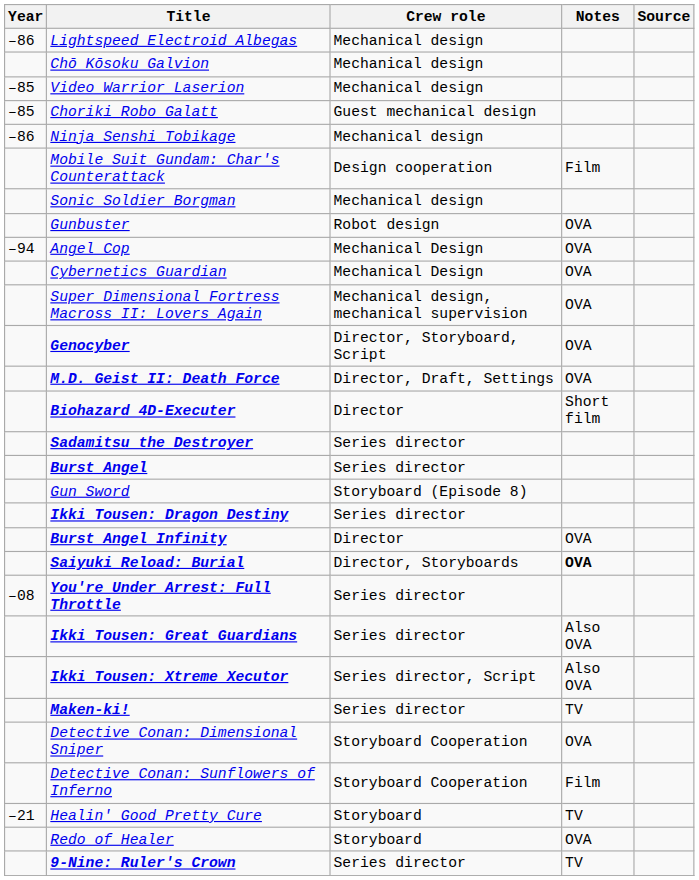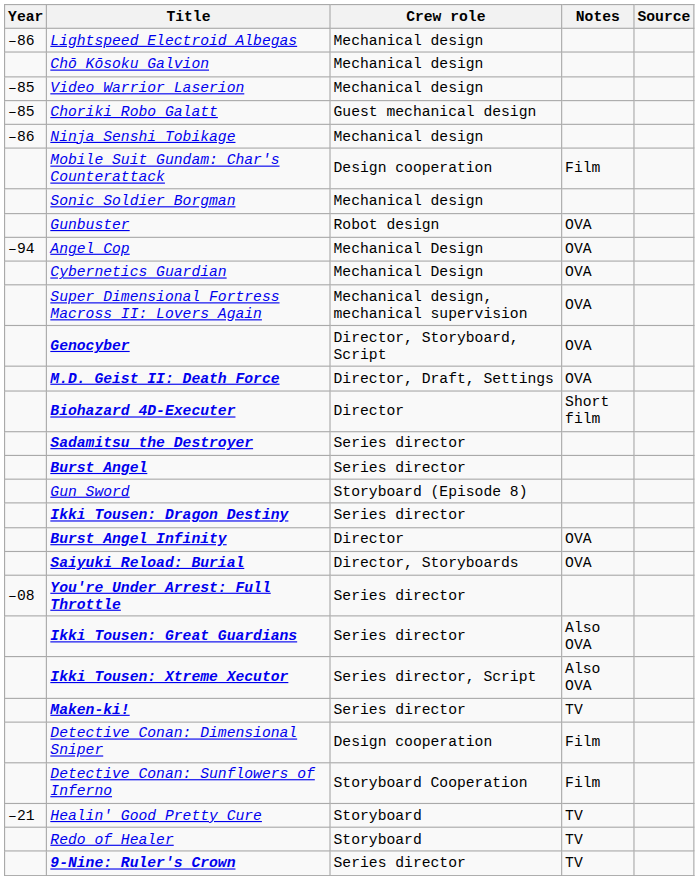 <table class="wikitable sortable plainrowheaders">
 <tr>
 <th>Year</th>
 <th>Title</th>
 <th>Crew role</th>
 <th class="unsortable">Notes</th>
 <th class="unsortable">Source</th>
 </tr>
 <tr>
 <td>–86</td>
 <td><em><a href='#'>Lightspeed Electroid Albegas</a></em></td>
 <td>Mechanical design</td>
 <td></td>
 <td></td>
 </tr>
 <tr>
 <td></td>
 <td><em><a href='#'>Chō Kōsoku Galvion</a></em></td>
 <td>Mechanical design</td>
 <td></td>
 <td></td>
 </tr>
 <tr>
 <td>–85</td>
 <td><em><a href='#'>Video Warrior Laserion</a></em></td>
 <td>Mechanical design</td>
 <td></td>
 <td></td>
 </tr>
 <tr>
 <td>–85</td>
 <td><em><a href='#'>Choriki Robo Galatt</a></em></td>
 <td>Guest mechanical design</td>
 <td></td>
 <td></td>
 </tr>
 <tr>
 <td>–86</td>
 <td><em><a href='#'>Ninja Senshi Tobikage</a></em></td>
 <td>Mechanical design</td>
 <td></td>
 <td></td>
 </tr>
 <tr>
 <td></td>
 <td><em><a href='#'>Mobile Suit Gundam: Char's Counterattack</a></em></td>
 <td>Design cooperation </td>
 <td>Film</td>
 <td></td>
 </tr>
 <tr>
 <td></td>
 <td><em><a href='#'>Sonic Soldier Borgman</a></em></td>
 <td>Mechanical design</td>
 <td></td>
 <td></td>
 </tr>
 <tr>
 <td></td>
 <td><em><a href='#'>Gunbuster</a></em></td>
 <td>Robot design</td>
 <td>OVA</td>
 <td></td>
 </tr>
 <tr>
 <td>–94</td>
 <td><em><a href='#'>Angel Cop</a></em></td>
 <td>Mechanical Design</td>
 <td>OVA</td>
 <td></td>
 </tr>
 <tr>
 <td></td>
 <td><em><a href='#'>Cybernetics Guardian</a></em></td>
 <td>Mechanical Design</td>
 <td>OVA</td>
 <td></td>
 </tr>
 <tr>
 <td></td>
 <td><em><a href='#'>Super Dimensional Fortress Macross II: Lovers Again</a></em></td>
 <td>Mechanical design, mechanical supervision</td>
 <td>OVA</td>
 <td></td>
 </tr>
 <tr>
 <td></td>
 <td><strong><em><a href='#'>Genocyber</a></em></strong></td>
 <td>Director, Storyboard, Script</td>
 <td>OVA</td>
 <td></td>
 </tr>
 <tr>
 <td></td>
 <td><strong><em><a href='#'>M.D. Geist II: Death Force</a></em></strong></td>
 <td>Director, Draft, Settings </td>
 <td>OVA</td>
 <td></td>
 </tr>
 <tr>
 <td></td>
 <td><strong><em><a href='#'>Biohazard 4D-Executer</a></em></strong></td>
 <td>Director</td>
 <td>Short film</td>
 <td></td>
 </tr>
 <tr>
 <td></td>
 <td><strong><em><a href='#'>Sadamitsu the Destroyer</a></em></strong></td>
 <td>Series director</td>
 <td></td>
 <td></td>
 </tr>
 <tr>
 <td></td>
 <td><strong><em><a href='#'>Burst Angel</a></em></strong></td>
 <td>Series director</td>
 <td></td>
 <td></td>
 </tr>
 <tr>
 <td></td>
 <td><em><a href='#'>Gun Sword</a></em></td>
 <td>Storyboard (Episode 8)</td>
 <td></td>
 <td></td>
 </tr>
 <tr>
 <td></td>
 <td><strong><em><a href='#'>Ikki Tousen: Dragon Destiny</a></em></strong></td>
 <td>Series director</td>
 <td></td>
 <td></td>
 </tr>
 <tr>
 <td></td>
 <td><strong><em><a href='#'>Burst Angel Infinity</a></em></strong></td>
 <td>Director</td>
 <td>OVA</td>
 <td></td>
 </tr>
 <tr>
 <td></td>
 <td><strong><em><a href='#'>Saiyuki Reload: Burial</a></em></strong></td>
 <td>Director, Storyboards</td>
-<td><strong>OVA</strong></td>
+<td>OVA</td>
 <td></td>
 </tr>
 <tr>
 <td>–08</td>
 <td><strong><em><a href='#'>You're Under Arrest: Full Throttle</a></em></strong></td>
 <td>Series director</td>
 <td></td>
 <td></td>
 </tr>
 <tr>
 <td></td>
 <td><strong><em><a href='#'>Ikki Tousen: Great Guardians</a></em></strong></td>
 <td>Series director</td>
 <td>Also OVA</td>
 <td></td>
 </tr>
 <tr>
 <td></td>
 <td><strong><em><a href='#'>Ikki Tousen: Xtreme Xecutor</a></em></strong></td>
 <td>Series director, Script</td>
 <td>Also OVA</td>
 <td></td>
 </tr>
 <tr>
 <td></td>
 <td><strong><em><a href='#'>Maken-ki!</a></em></strong></td>
 <td>Series director</td>
 <td>TV</td>
 <td></td>
 </tr>
 <tr>
 <td></td>
 <td><em><a href='#'>Detective Conan: Dimensional Sniper</a></em></td>
-<td>Storyboard Cooperation</td>
-<td>OVA</td>
+<td>Design cooperation </td>
+<td>Film</td>
 <td></td>
 </tr>
 <tr>
 <td></td>
 <td><em><a href='#'>Detective Conan: Sunflowers of Inferno</a></em></td>
 <td>Storyboard Cooperation</td>
 <td>Film</td>
 <td></td>
 </tr>
 <tr>
 <td>–21</td>
 <td><em><a href='#'>Healin' Good Pretty Cure</a></em></td>
 <td>Storyboard</td>
 <td>TV</td>
 <td></td>
 </tr>
 <tr>
 <td></td>
 <td><em><a href='#'>Redo of Healer</a></em></td>
 <td>Storyboard</td>
-<td>OVA</td>
+<td>TV</td>
 <td></td>
 </tr>
 <tr>
 <td></td>
 <td><strong><em><a href='#'>9-Nine: Ruler's Crown</a></em></strong></td>
 <td>Series director</td>
 <td>TV</td>
 <td></td>
 </tr>
 <tr>
 </tr>
 </table>
